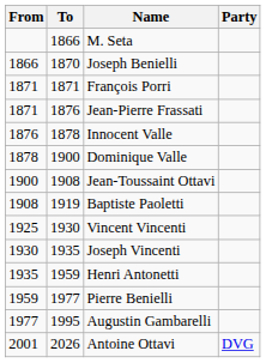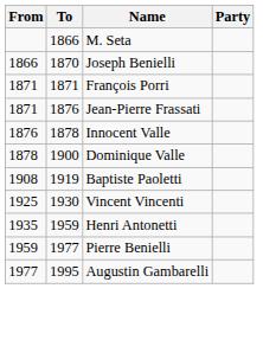 <table class="wikitable">
 <tr>
 <th>From</th>
 <th>To</th>
 <th>Name</th>
 <th>Party</th>
 </tr>
 <tr>
 <td></td>
 <td>1866</td>
 <td>M. Seta</td>
 <td></td>
 </tr>
 <tr>
 <td>1866</td>
 <td>1870</td>
 <td>Joseph Benielli</td>
 <td></td>
 </tr>
 <tr>
 <td>1871</td>
 <td>1871</td>
 <td>François Porri</td>
 <td></td>
 </tr>
 <tr>
 <td>1871</td>
 <td>1876</td>
 <td>Jean-Pierre Frassati</td>
 <td></td>
 </tr>
 <tr>
 <td>1876</td>
 <td>1878</td>
 <td>Innocent Valle</td>
 <td></td>
 </tr>
 <tr>
 <td>1878</td>
 <td>1900</td>
 <td>Dominique Valle</td>
 <td></td>
 </tr>
 <tr>
-<td>1900</td>
-<td>1908</td>
-<td>Jean-Toussaint Ottavi</td>
-<td></td>
-</tr>
-<tr>
 <td>1908</td>
 <td>1919</td>
 <td>Baptiste Paoletti</td>
 <td></td>
 </tr>
 <tr>
 <td>1925</td>
 <td>1930</td>
 <td>Vincent Vincenti</td>
-<td></td>
-</tr>
-<tr>
-<td>1930</td>
-<td>1935</td>
-<td>Joseph Vincenti</td>
 <td></td>
 </tr>
 <tr>
 <td>1935</td>
 <td>1959</td>
 <td>Henri Antonetti</td>
 <td></td>
 </tr>
 <tr>
 <td>1959</td>
 <td>1977</td>
 <td>Pierre Benielli</td>
 <td></td>
 </tr>
 <tr>
 <td>1977</td>
 <td>1995</td>
 <td>Augustin Gambarelli</td>
 <td></td>
 </tr>
-<tr>
-<td>2001</td>
-<td>2026</td>
-<td>Antoine Ottavi</td>
-<td><a href='#'>DVG</a></td>
-</tr>
 </table>
